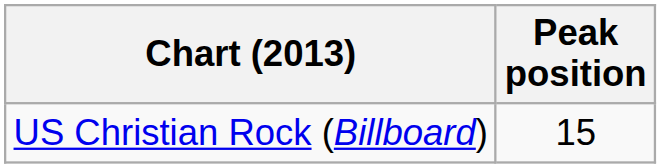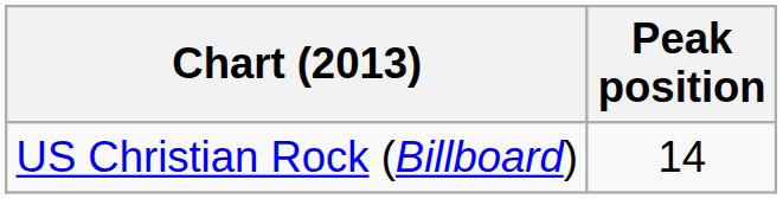 <table class="wikitable sortable">
 <tr>
 <th>Chart (2013)</th>
 <th>Peak<br>position</th>
 </tr>
 <tr>
 <td><a href='#'>US Christian Rock</a> (<em><a href='#'>Billboard</a></em>)</td>
-<td style="text-align:center;">15</td>
+<td style="text-align:center;">14</td>
 </tr>
 </table>
